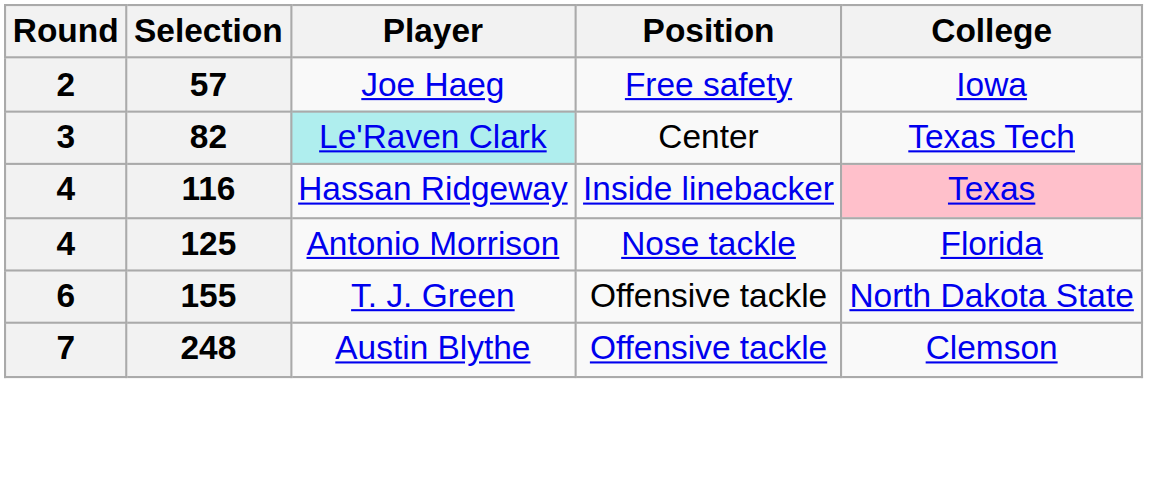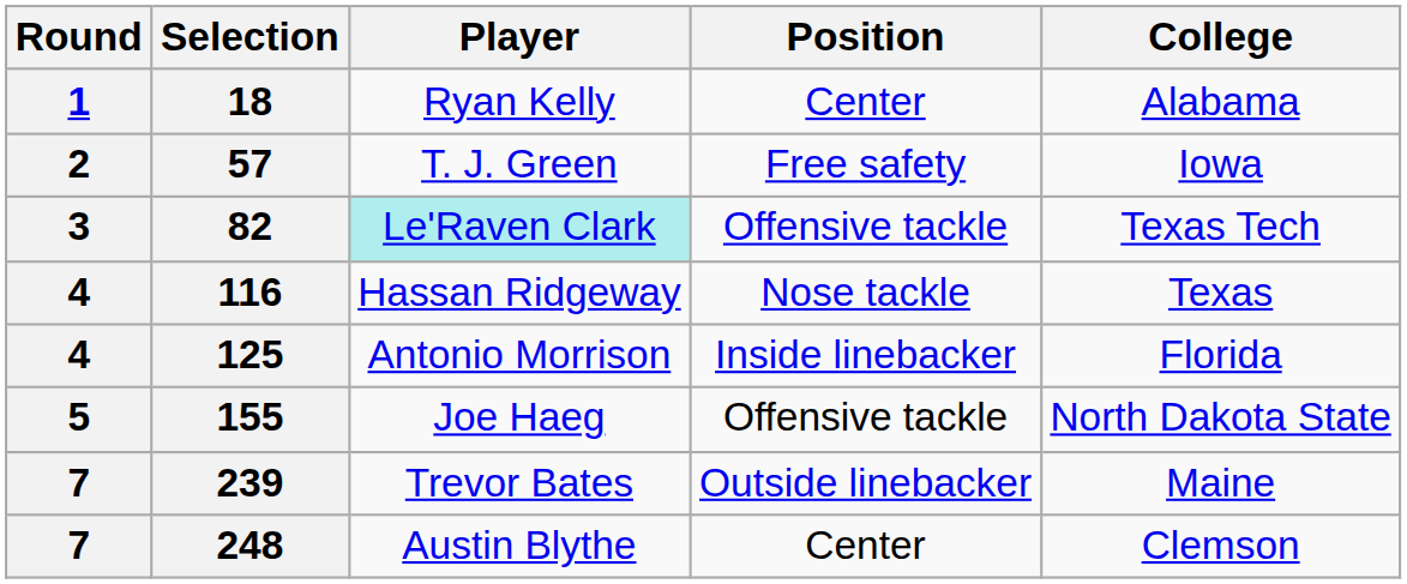 <table class="wikitable" style="text-align:center">
 <tr>
 <th>Round</th>
 <th>Selection</th>
 <th>Player</th>
 <th>Position</th>
 <th>College</th>
 </tr>
 <tr>
+<th><a href='#'>1</a></th>
+<th>18</th>
+<td><a href='#'>Ryan Kelly</a></td>
+<td><a href='#'>Center</a></td>
+<td><a href='#'>Alabama</a></td>
+</tr>
+<tr>
 <th>2</th>
 <th>57</th>
-<td><a href='#'>Joe Haeg</a></td>
+<td><a href='#'>T. J. Green</a></td>
 <td><a href='#'>Free safety</a></td>
 <td><a href='#'>Iowa</a></td>
 </tr>
 <tr>
 <th>3</th>
 <th>82</th>
 <td style="background: paleturquoise;"><a href='#'>Le'Raven Clark</a></td>
-<td>Center</td>
+<td><a href='#'>Offensive tackle</a></td>
 <td><a href='#'>Texas Tech</a></td>
 </tr>
 <tr>
 <th>4</th>
 <th>116</th>
 <td><a href='#'>Hassan Ridgeway</a></td>
-<td><a href='#'>Inside linebacker</a></td>
-<td style="background: pink;"><a href='#'>Texas</a></td>
+<td><a href='#'>Nose tackle</a></td>
+<td><a href='#'>Texas</a></td>
 </tr>
 <tr>
 <th>4</th>
 <th>125</th>
 <td><a href='#'>Antonio Morrison</a></td>
-<td><a href='#'>Nose tackle</a></td>
+<td><a href='#'>Inside linebacker</a></td>
 <td><a href='#'>Florida</a></td>
 </tr>
 <tr>
-<th>6</th>
+<th>5</th>
 <th>155</th>
-<td><a href='#'>T. J. Green</a></td>
+<td><a href='#'>Joe Haeg</a></td>
 <td>Offensive tackle</td>
 <td><a href='#'>North Dakota State</a></td>
 </tr>
 <tr>
 <th>7</th>
+<th>239</th>
+<td><a href='#'>Trevor Bates</a></td>
+<td><a href='#'>Outside linebacker</a></td>
+<td><a href='#'>Maine</a></td>
+</tr>
+<tr>
+<th>7</th>
 <th>248</th>
 <td><a href='#'>Austin Blythe</a></td>
-<td><a href='#'>Offensive tackle</a></td>
+<td>Center</td>
 <td><a href='#'>Clemson</a></td>
 </tr>
 </table>
